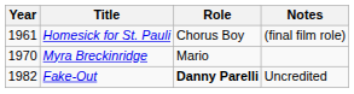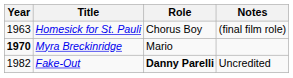 <table class="wikitable">
 <tr>
 <th>Year</th>
 <th>Title</th>
 <th>Role</th>
 <th>Notes</th>
 </tr>
 <tr>
-<td>1961</td>
+<td>1963</td>
 <td><em><a href='#'>Homesick for St. Pauli</a></em></td>
 <td>Chorus Boy</td>
 <td>(final film role)</td>
 </tr>
 <tr>
-<td>1970</td>
+<td><strong>1970</strong></td>
 <td><em><a href='#'>Myra Breckinridge</a></em></td>
 <td>Mario</td>
 <td></td>
 </tr>
 <tr>
 <td>1982</td>
 <td><em><a href='#'>Fake-Out</a></em></td>
 <td><strong>Danny Parelli</strong></td>
 <td>Uncredited</td>
 </tr>
 </table>
